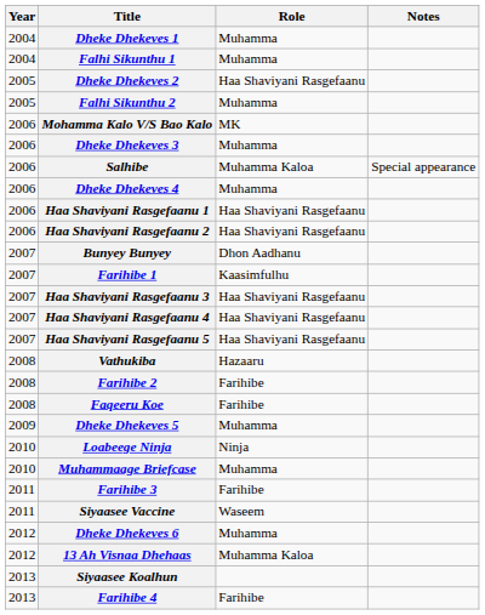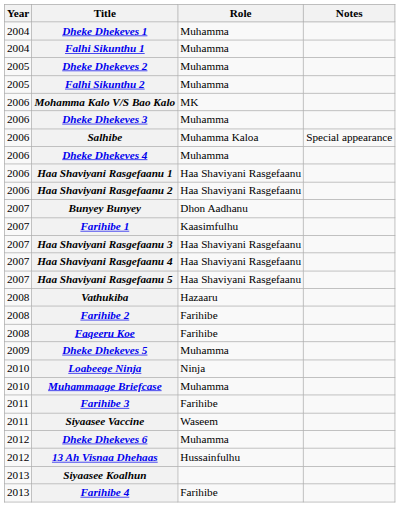 <table class="wikitable sortable plainrowheaders">
 <tr style="background:#ccc; text-align:center;">
 <th scope="col">Year</th>
 <th scope="col">Title</th>
 <th scope="col">Role</th>
 <th scope="col">Notes</th>
 </tr>
 <tr>
 <td>2004</td>
 <th scope="row"><em><a href='#'>Dheke Dhekeves 1</a></em></th>
 <td>Muhamma</td>
 <td></td>
 </tr>
 <tr>
 <td>2004</td>
 <th scope="row"><em><a href='#'>Falhi Sikunthu 1</a></em></th>
 <td>Muhamma</td>
 <td></td>
 </tr>
 <tr>
 <td>2005</td>
 <th scope="row"><em><a href='#'>Dheke Dhekeves 2</a></em></th>
-<td>Haa Shaviyani Rasgefaanu</td>
+<td>Muhamma</td>
 <td></td>
 </tr>
 <tr>
 <td>2005</td>
 <th scope="row"><em><a href='#'>Falhi Sikunthu 2</a></em></th>
 <td>Muhamma</td>
 <td></td>
 </tr>
 <tr>
 <td>2006</td>
 <th scope="row"><em>Mohamma Kalo V/S Bao Kalo</em></th>
 <td>MK</td>
 <td></td>
 </tr>
 <tr>
 <td>2006</td>
 <th scope="row"><em><a href='#'>Dheke Dhekeves 3</a></em></th>
 <td>Muhamma</td>
 <td></td>
 </tr>
 <tr>
 <td>2006</td>
 <th scope="row"><em>Salhibe</em></th>
 <td>Muhamma Kaloa</td>
 <td>Special appearance</td>
 </tr>
 <tr>
 <td>2006</td>
 <th scope="row"><em><a href='#'>Dheke Dhekeves 4</a></em></th>
 <td>Muhamma</td>
 <td></td>
 </tr>
 <tr>
 <td>2006</td>
 <th scope="row"><em>Haa Shaviyani Rasgefaanu 1</em></th>
 <td>Haa Shaviyani Rasgefaanu</td>
 <td></td>
 </tr>
 <tr>
 <td>2006</td>
 <th scope="row"><em>Haa Shaviyani Rasgefaanu 2</em></th>
 <td>Haa Shaviyani Rasgefaanu</td>
 <td></td>
 </tr>
 <tr>
 <td>2007</td>
 <th scope="row"><em>Bunyey Bunyey</em></th>
 <td>Dhon Aadhanu</td>
 <td></td>
 </tr>
 <tr>
 <td>2007</td>
 <th scope="row"><em><a href='#'>Farihibe 1</a></em></th>
 <td>Kaasimfulhu</td>
 <td></td>
 </tr>
 <tr>
 <td>2007</td>
 <th scope="row"><em>Haa Shaviyani Rasgefaanu 3</em></th>
 <td>Haa Shaviyani Rasgefaanu</td>
 <td></td>
 </tr>
 <tr>
 <td>2007</td>
 <th scope="row"><em>Haa Shaviyani Rasgefaanu 4</em></th>
 <td>Haa Shaviyani Rasgefaanu</td>
 <td></td>
 </tr>
 <tr>
 <td>2007</td>
 <th scope="row"><em>Haa Shaviyani Rasgefaanu 5</em></th>
 <td>Haa Shaviyani Rasgefaanu</td>
 <td></td>
 </tr>
 <tr>
 <td>2008</td>
 <th scope="row"><em>Vathukiba</em></th>
 <td>Hazaaru</td>
 <td></td>
 </tr>
 <tr>
 <td>2008</td>
 <th scope="row"><em><a href='#'>Farihibe 2</a></em></th>
 <td>Farihibe</td>
 <td></td>
 </tr>
 <tr>
 <td>2008</td>
 <th scope="row"><em><a href='#'>Faqeeru Koe</a></em></th>
 <td>Farihibe</td>
 <td></td>
 </tr>
 <tr>
 <td>2009</td>
 <th scope="row"><a href='#'><em>Dheke Dhekeves 5</em></a></th>
 <td>Muhamma</td>
 <td></td>
 </tr>
 <tr>
 <td>2010</td>
 <th scope="row"><em><a href='#'>Loabeege Ninja</a></em></th>
 <td>Ninja</td>
 <td></td>
 </tr>
 <tr>
 <td>2010</td>
 <th scope="row"><em><a href='#'>Muhammaage Briefcase</a></em></th>
 <td>Muhamma</td>
 <td></td>
 </tr>
 <tr>
 <td>2011</td>
 <th scope="row"><em><a href='#'>Farihibe 3</a></em></th>
 <td>Farihibe</td>
 <td></td>
 </tr>
 <tr>
 <td>2011</td>
 <th scope="row"><em>Siyaasee Vaccine</em></th>
 <td>Waseem</td>
 <td></td>
 </tr>
 <tr>
 <td>2012</td>
 <th scope="row"><a href='#'><em>Dheke Dhekeves 6</em></a></th>
 <td>Muhamma</td>
 <td></td>
 </tr>
 <tr>
 <td>2012</td>
 <th scope="row"><em><a href='#'>13 Ah Visnaa Dhehaas</a></em></th>
-<td>Muhamma Kaloa</td>
+<td>Hussainfulhu</td>
 <td></td>
 </tr>
 <tr>
 <td>2013</td>
 <th scope="row"><em>Siyaasee Koalhun</em></th>
 <td></td>
 <td></td>
 </tr>
 <tr>
 <td>2013</td>
 <th scope="row"><em><a href='#'>Farihibe 4</a></em></th>
 <td>Farihibe</td>
 <td></td>
 </tr>
 </table>
